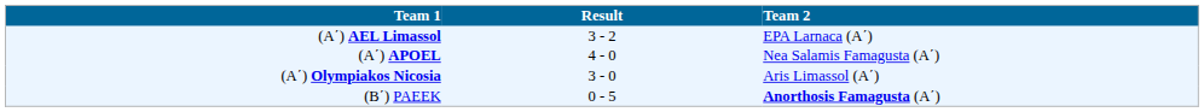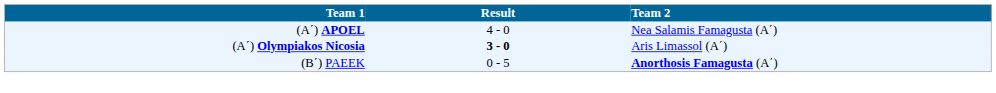 <table cellspacing="0" style="background: #EBF5FF; border: 1px #aaa solid; border-collapse: collapse; font-size: 95%;" width=60%>
 <tr bgcolor=#006699 style="color:white;">
 <th width=30% align="right">Team 1</th>
 <th width=22% align="center">Result</th>
 <th width=30% align="left">Team 2</th>
-</tr>
-<tr>
-<td align=right>(A΄) <strong><a href='#'>AEL Limassol</a></strong></td>
-<td align=center>3 - 2</td>
-<td align=left><a href='#'>EPA Larnaca</a> (A΄)</td>
 </tr>
 <tr>
 <td align=right>(A΄) <strong><a href='#'>APOEL</a></strong></td>
 <td align=center>4 - 0</td>
 <td align=left><a href='#'>Nea Salamis Famagusta</a> (A΄)</td>
 </tr>
 <tr>
 <td align=right>(A΄) <strong><a href='#'>Olympiakos Nicosia</a></strong></td>
-<td align=center>3 - 0</td>
+<td align=center><strong>3 - 0</strong></td>
 <td align=left><a href='#'>Aris Limassol</a> (A΄)</td>
 </tr>
 <tr>
 <td align=right>(B΄) <a href='#'>PAEEK</a></td>
 <td align=center>0 - 5</td>
 <td align=left><strong><a href='#'>Anorthosis Famagusta</a></strong> (A΄)</td>
 </tr>
 <tr>
 </tr>
 </table>
